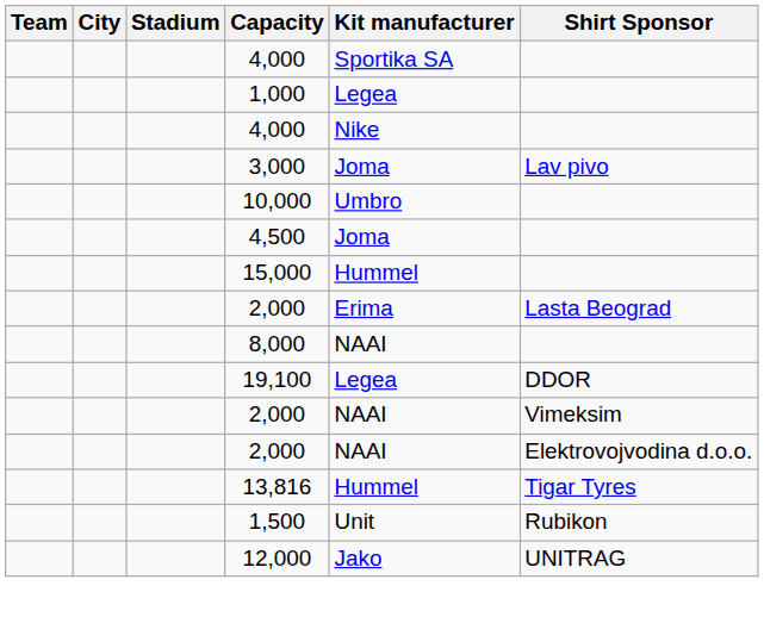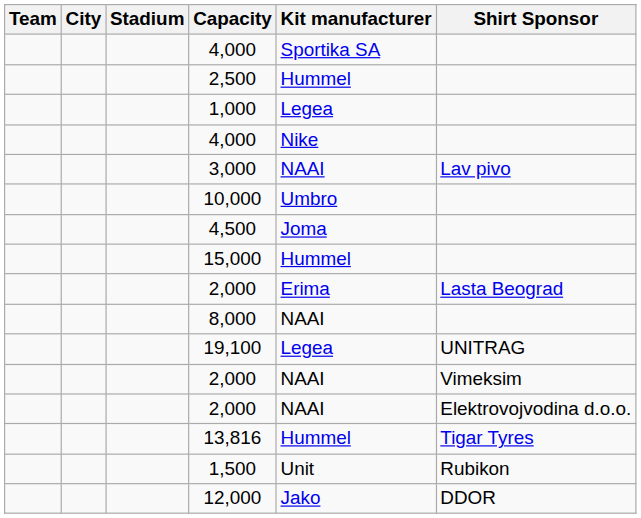 <table class="wikitable sortable">
 <tr>
 <th>Team</th>
 <th>City</th>
 <th>Stadium</th>
 <th>Capacity</th>
 <th>Kit manufacturer</th>
 <th>Shirt Sponsor</th>
 </tr>
 <tr>
 <td></td>
 <td></td>
 <td></td>
 <td style="text-align:center">4,000</td>
 <td><a href='#'>Sportika SA</a></td>
+<td></td>
+</tr>
+<tr>
+<td></td>
+<td></td>
+<td></td>
+<td style="text-align:center">2,500</td>
+<td><a href='#'>Hummel</a></td>
 <td></td>
 </tr>
 <tr>
 <td></td>
 <td></td>
 <td></td>
 <td style="text-align:center">1,000</td>
 <td><a href='#'>Legea</a></td>
 <td></td>
 </tr>
 <tr>
 <td></td>
 <td></td>
 <td></td>
 <td style="text-align:center">4,000</td>
 <td><a href='#'>Nike</a></td>
 <td></td>
 </tr>
 <tr>
 <td></td>
 <td></td>
 <td></td>
 <td style="text-align:center">3,000</td>
-<td><a href='#'>Joma</a></td>
+<td><a href='#'>NAAI</a></td>
 <td><a href='#'>Lav pivo</a></td>
 </tr>
 <tr>
 <td></td>
 <td></td>
 <td></td>
 <td style="text-align:center">10,000</td>
 <td><a href='#'>Umbro</a></td>
 <td></td>
 </tr>
 <tr>
 <td></td>
 <td></td>
 <td></td>
 <td style="text-align:center">4,500</td>
 <td><a href='#'>Joma</a></td>
 <td></td>
 </tr>
 <tr>
 <td></td>
 <td></td>
 <td></td>
 <td style="text-align:center">15,000</td>
 <td><a href='#'>Hummel</a></td>
 <td></td>
 </tr>
 <tr>
 <td></td>
 <td></td>
 <td></td>
 <td style="text-align:center">2,000</td>
 <td><a href='#'>Erima</a></td>
 <td><a href='#'>Lasta Beograd</a></td>
 </tr>
 <tr>
 <td></td>
 <td></td>
 <td></td>
 <td style="text-align:center">8,000</td>
 <td>NAAI</td>
 <td></td>
 </tr>
 <tr>
 <td></td>
 <td></td>
 <td></td>
 <td style="text-align:center">19,100</td>
 <td><a href='#'>Legea</a></td>
-<td>DDOR</td>
+<td>UNITRAG</td>
 </tr>
 <tr>
 <td></td>
 <td></td>
 <td></td>
 <td style="text-align:center">2,000</td>
 <td>NAAI</td>
 <td>Vimeksim</td>
 </tr>
 <tr>
 <td></td>
 <td></td>
 <td></td>
 <td style="text-align:center">2,000</td>
 <td>NAAI</td>
 <td>Elektrovojvodina d.o.o.</td>
 </tr>
 <tr>
 <td></td>
 <td></td>
 <td></td>
 <td style="text-align:center">13,816</td>
 <td><a href='#'>Hummel</a></td>
 <td><a href='#'>Tigar Tyres</a></td>
 </tr>
 <tr>
 <td></td>
 <td></td>
 <td></td>
 <td style="text-align:center">1,500</td>
 <td>Unit</td>
 <td>Rubikon</td>
 </tr>
 <tr>
 <td></td>
 <td></td>
 <td></td>
 <td style="text-align:center">12,000</td>
 <td><a href='#'>Jako</a></td>
-<td>UNITRAG</td>
+<td>DDOR</td>
 </tr>
 </table>
